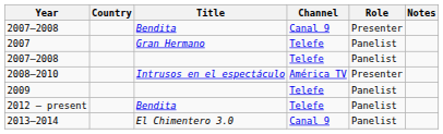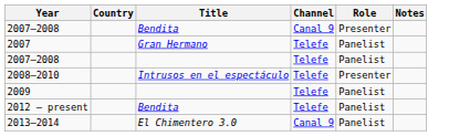 <table class="wikitable">
 <tr>
 <th>Year</th>
 <th>Country</th>
 <th>Title</th>
 <th>Channel</th>
 <th>Role</th>
 <th>Notes</th>
 </tr>
 <tr>
 <td>2007–2008</td>
 <td></td>
 <td><em><a href='#'>Bendita</a></em></td>
 <td><a href='#'>Canal 9</a></td>
 <td>Presenter</td>
 <td></td>
 </tr>
 <tr>
 <td>2007</td>
 <td></td>
 <td><em><a href='#'>Gran Hermano</a></em></td>
 <td><a href='#'>Telefe</a></td>
 <td>Panelist</td>
 <td></td>
 </tr>
 <tr>
 <td>2007–2008</td>
 <td></td>
 <td><em></em></td>
 <td><a href='#'>Telefe</a></td>
 <td>Panelist</td>
 <td></td>
 </tr>
 <tr>
 <td>2008–2010</td>
 <td></td>
 <td><em><a href='#'>Intrusos en el espectáculo</a></em></td>
-<td><a href='#'>América TV</a></td>
+<td><a href='#'>Telefe</a></td>
 <td>Presenter</td>
 <td></td>
 </tr>
 <tr>
 <td>2009</td>
 <td></td>
 <td><em></em></td>
 <td><a href='#'>Telefe</a></td>
 <td>Panelist</td>
 <td></td>
 </tr>
 <tr>
 <td>2012 – present</td>
 <td></td>
 <td><em><a href='#'>Bendita</a></em></td>
 <td><a href='#'>Telefe</a></td>
 <td>Panelist</td>
 <td></td>
 </tr>
 <tr>
 <td>2013–2014</td>
 <td></td>
 <td><em>El Chimentero 3.0</em></td>
 <td><a href='#'>Canal 9</a></td>
 <td>Panelist</td>
 <td></td>
 </tr>
 </table>
